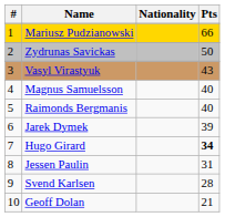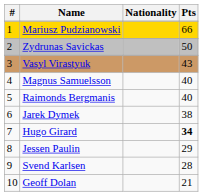 <table class="wikitable">
 <tr>
 <th>#</th>
 <th>Name</th>
 <th>Nationality</th>
 <th>Pts</th>
 </tr>
 <tr>
 </tr>
 <tr style="background:gold;">
 <td>1</td>
 <td><a href='#'>Mariusz Pudzianowski</a></td>
 <td></td>
 <td>66</td>
 </tr>
 <tr>
 </tr>
 <tr style="background:silver;">
 <td>2</td>
 <td><a href='#'>Zydrunas Savickas</a></td>
 <td></td>
 <td>50</td>
 </tr>
 <tr>
 </tr>
 <tr style="background:#c96;">
 <td>3</td>
 <td><a href='#'>Vasyl Virastyuk</a></td>
 <td></td>
 <td>43</td>
 </tr>
 <tr>
 <td>4</td>
 <td><a href='#'>Magnus Samuelsson</a></td>
 <td></td>
 <td>40</td>
 </tr>
 <tr>
 <td>5</td>
 <td><a href='#'>Raimonds Bergmanis</a></td>
 <td></td>
 <td>40</td>
 </tr>
 <tr>
 <td>6</td>
 <td><a href='#'>Jarek Dymek</a></td>
 <td></td>
-<td>39</td>
+<td>38</td>
 </tr>
 <tr>
 <td>7</td>
 <td><a href='#'>Hugo Girard</a></td>
 <td></td>
 <td><strong>34</strong></td>
 </tr>
 <tr>
 <td>8</td>
 <td><a href='#'>Jessen Paulin</a></td>
 <td></td>
-<td>31</td>
+<td>29</td>
 </tr>
 <tr>
 <td>9</td>
 <td><a href='#'>Svend Karlsen</a></td>
 <td></td>
 <td>28</td>
 </tr>
 <tr>
 <td>10</td>
 <td><a href='#'>Geoff Dolan</a></td>
 <td></td>
 <td>21</td>
 </tr>
 </table>
